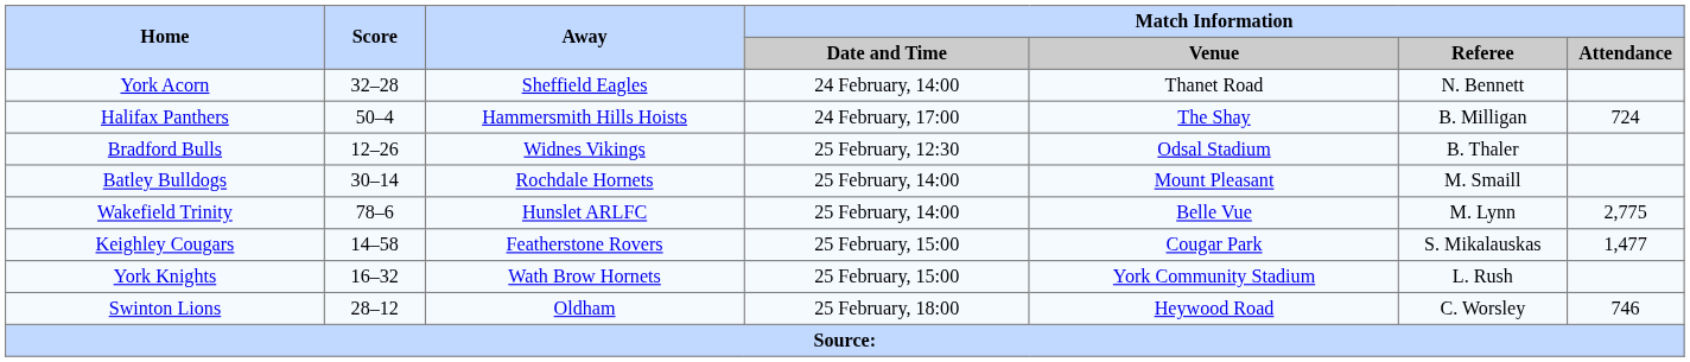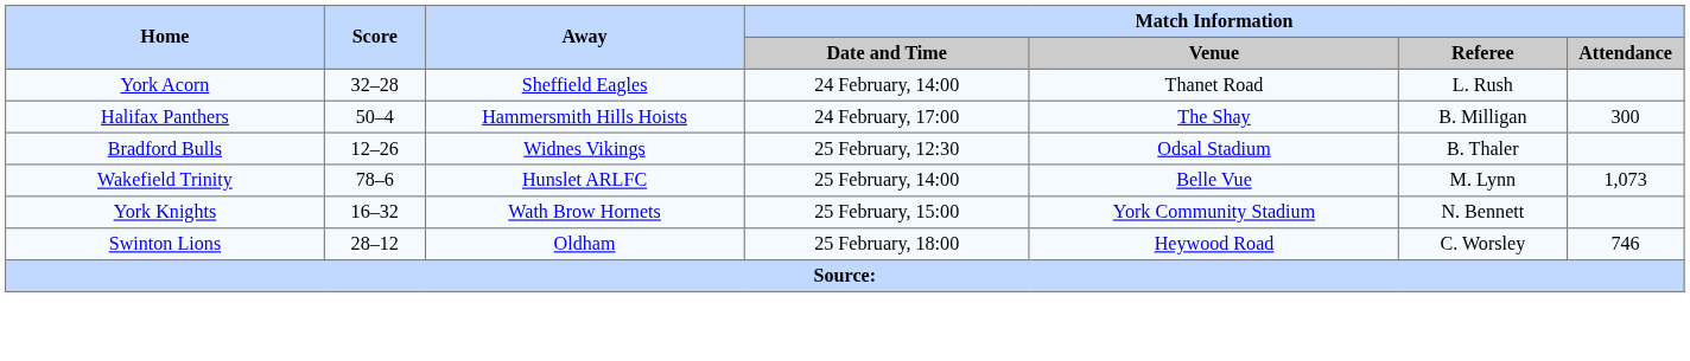 <table border=1 style="border-collapse:collapse; font-size:90%; text-align:center"; cellpadding=3 cellspacing=0 width=100%>
 <tr bgcolor="#c1d8ff">
 <th rowspan=2 width=19%>Home</th>
 <th rowspan=2 width=6%>Score</th>
 <th rowspan=2 width=19%>Away</th>
 <th colspan=4>Match Information</th>
 </tr>
 <tr bgcolor="#cccccc">
 <th width=17%>Date and Time</th>
 <th width=22%>Venue</th>
 <th width=10%>Referee</th>
 <th width=7%>Attendance</th>
 </tr>
 <tr bgcolor=#f5faff>
 <td><a href='#'>York Acorn</a></td>
 <td>32–28</td>
 <td><a href='#'>Sheffield Eagles</a></td>
 <td>24 February, 14:00</td>
 <td>Thanet Road</td>
-<td>N. Bennett</td>
+<td>L. Rush</td>
 <td></td>
 </tr>
 <tr bgcolor=#f5faff>
 <td><a href='#'>Halifax Panthers</a></td>
 <td>50–4</td>
 <td><a href='#'>Hammersmith Hills Hoists</a></td>
 <td>24 February, 17:00</td>
 <td><a href='#'>The Shay</a></td>
 <td>B. Milligan</td>
-<td>724</td>
+<td>300</td>
 </tr>
 <tr bgcolor=#f5faff>
 <td><a href='#'>Bradford Bulls</a></td>
 <td>12–26</td>
 <td><a href='#'>Widnes Vikings</a></td>
 <td>25 February, 12:30</td>
 <td><a href='#'>Odsal Stadium</a></td>
 <td>B. Thaler</td>
 <td></td>
 </tr>
 <tr bgcolor=#f5faff>
-<td><a href='#'>Batley Bulldogs</a></td>
-<td>30–14</td>
-<td><a href='#'>Rochdale Hornets</a></td>
-<td>25 February, 14:00</td>
-<td><a href='#'>Mount Pleasant</a></td>
-<td>M. Smaill</td>
-<td></td>
-</tr>
-<tr bgcolor=#f5faff>
 <td><a href='#'>Wakefield Trinity</a></td>
 <td>78–6</td>
 <td><a href='#'>Hunslet ARLFC</a></td>
 <td>25 February, 14:00</td>
 <td><a href='#'>Belle Vue</a></td>
 <td>M. Lynn</td>
-<td>2,775</td>
-</tr>
-<tr bgcolor=#f5faff>
-<td><a href='#'>Keighley Cougars</a></td>
-<td>14–58</td>
-<td><a href='#'>Featherstone Rovers</a></td>
-<td>25 February, 15:00</td>
-<td><a href='#'>Cougar Park</a></td>
-<td>S. Mikalauskas</td>
-<td>1,477</td>
+<td>1,073</td>
 </tr>
 <tr bgcolor=#f5faff>
 <td><a href='#'>York Knights</a></td>
 <td>16–32</td>
 <td><a href='#'>Wath Brow Hornets</a></td>
 <td>25 February, 15:00</td>
 <td><a href='#'>York Community Stadium</a></td>
-<td>L. Rush</td>
+<td>N. Bennett</td>
 <td></td>
 </tr>
 <tr bgcolor=#f5faff>
 <td><a href='#'>Swinton Lions</a></td>
 <td>28–12</td>
 <td><a href='#'>Oldham</a></td>
 <td>25 February, 18:00</td>
 <td><a href='#'>Heywood Road</a></td>
 <td>C. Worsley</td>
 <td>746</td>
 </tr>
 <tr style="background:#c1d8ff;">
 <th colspan=7>Source:</th>
 </tr>
 </table>
